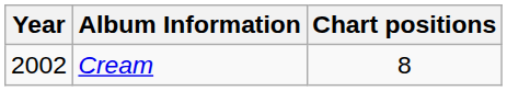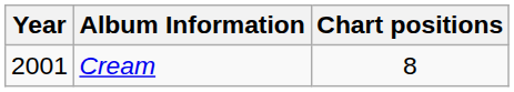 <table class="wikitable">
 <tr>
 <th rowspan="1">Year</th>
 <th rowspan="1">Album Information</th>
 <th colspan="1">Chart positions</th>
 </tr>
 <tr>
-<td align="center">2002</td>
+<td align="center">2001</td>
 <td><em><a href='#'>Cream</a></em><br></td>
 <td align="center">8</td>
 </tr>
 </table>
